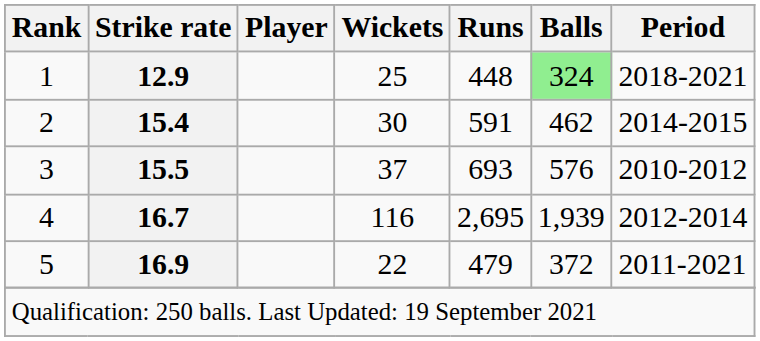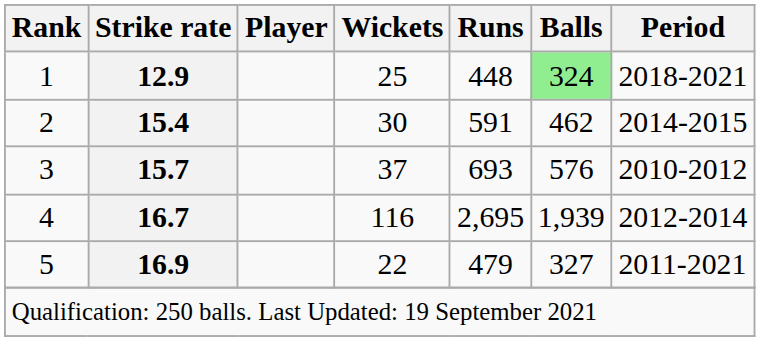 <table class="wikitable">
 <tr>
 <th>Rank</th>
 <th>Strike rate</th>
 <th>Player</th>
 <th>Wickets</th>
 <th>Runs</th>
 <th>Balls</th>
 <th>Period</th>
 </tr>
 <tr>
 <td align=center>1</td>
 <th scope=row style=text-align:center;>12.9</th>
 <td></td>
 <td align=center>25</td>
 <td align=center>448</td>
 <td align=center style="background: lightgreen;">324</td>
 <td>2018-2021</td>
 </tr>
 <tr>
 <td align=center>2</td>
 <th scope=row style=text-align:center;>15.4</th>
 <td></td>
 <td align=center>30</td>
 <td align=center>591</td>
 <td align=center>462</td>
 <td>2014-2015</td>
 </tr>
 <tr>
 <td align=center>3</td>
-<th scope=row style=text-align:center;>15.5</th>
+<th scope=row style=text-align:center;>15.7</th>
 <td></td>
 <td align=center>37</td>
 <td align=center>693</td>
 <td align=center>576</td>
 <td>2010-2012</td>
 </tr>
 <tr>
 <td align=center>4</td>
 <th scope=row style=text-align:center;>16.7</th>
 <td></td>
 <td align=center>116</td>
 <td align=center>2,695</td>
 <td align=center>1,939</td>
 <td>2012-2014</td>
 </tr>
 <tr>
 <td align=center>5</td>
 <th scope=row style=text-align:center;>16.9</th>
 <td></td>
 <td align=center>22</td>
 <td align=center>479</td>
-<td align=center>372</td>
+<td align=center>327</td>
 <td>2011-2021</td>
 </tr>
 <tr>
 </tr>
 <tr class=sortbottom>
 <td colspan=7><small>Qualification: 250 balls. Last Updated: 19 September 2021</small></td>
 </tr>
 </table>
